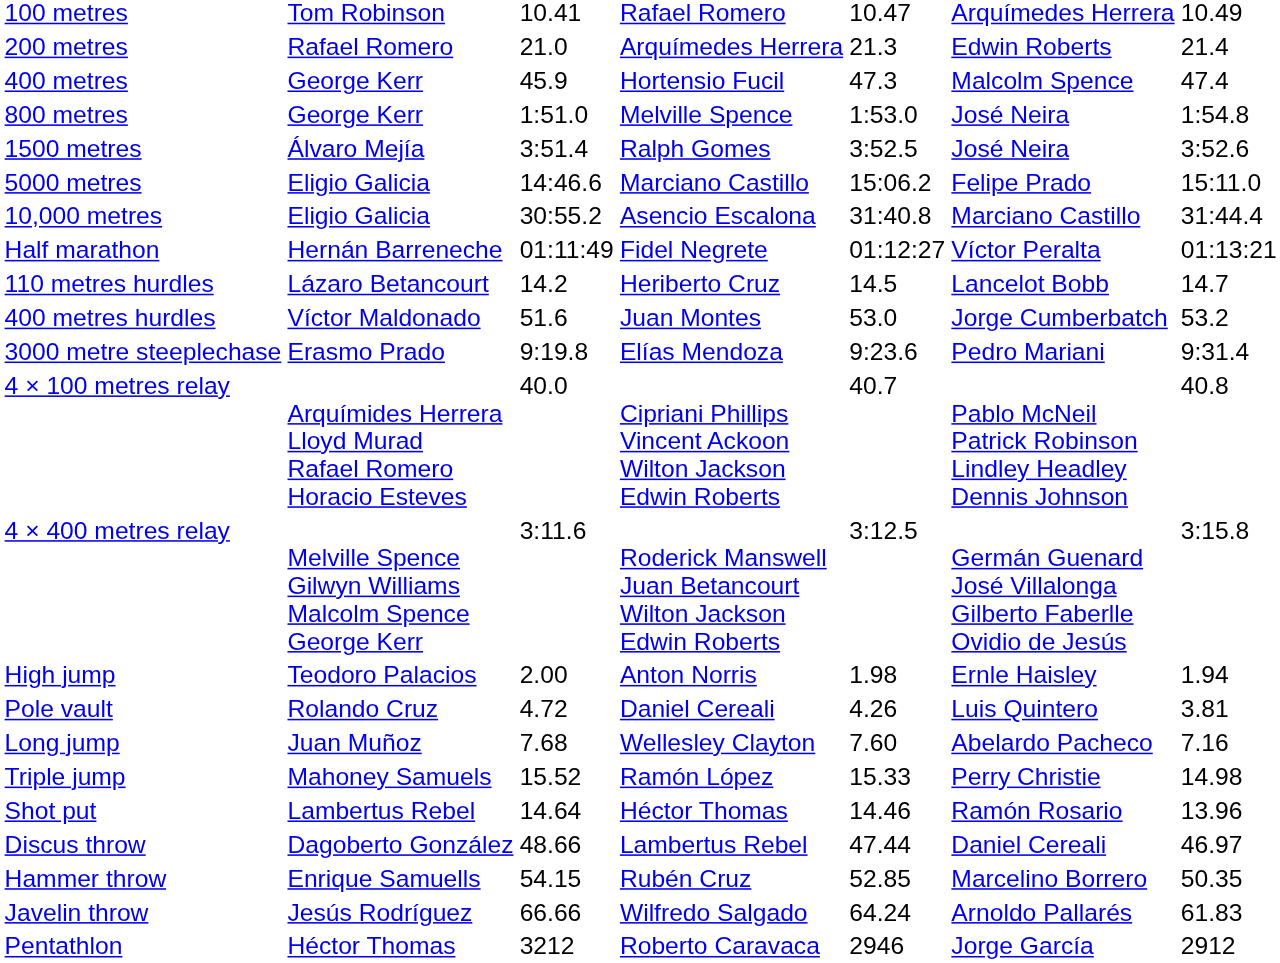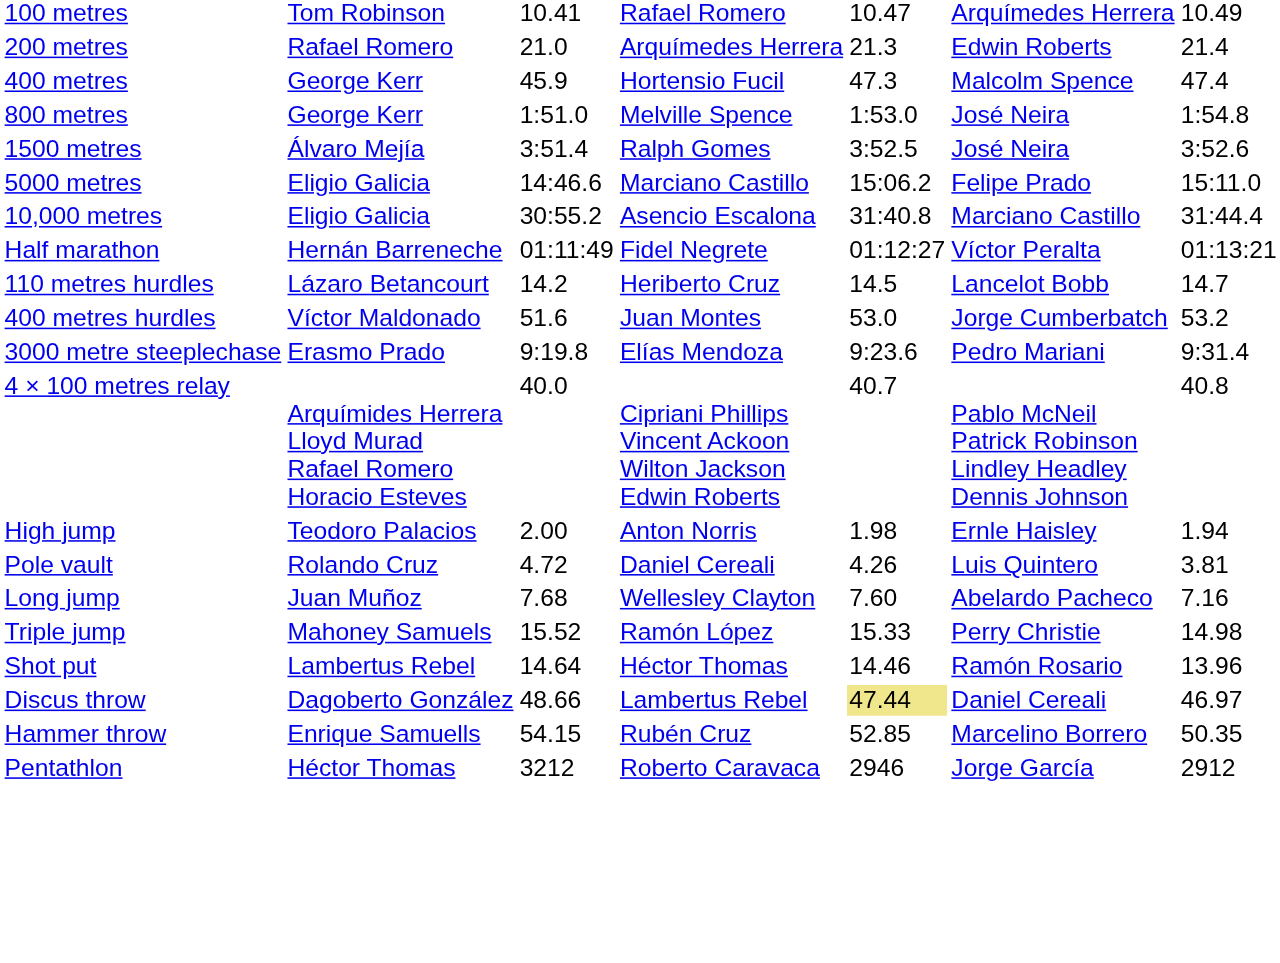 <table>
 <tr>
 <td><a href='#'>100 metres</a></td>
 <td><a href='#'>Tom Robinson</a><br> </td>
 <td>10.41</td>
 <td><a href='#'>Rafael Romero</a><br> </td>
 <td>10.47</td>
 <td><a href='#'>Arquímedes Herrera</a><br> </td>
 <td>10.49</td>
 </tr>
 <tr>
 <td><a href='#'>200 metres</a></td>
 <td><a href='#'>Rafael Romero</a><br> </td>
 <td>21.0</td>
 <td><a href='#'>Arquímedes Herrera</a><br> </td>
 <td>21.3</td>
 <td><a href='#'>Edwin Roberts</a><br> </td>
 <td>21.4</td>
 </tr>
 <tr>
 <td><a href='#'>400 metres</a></td>
 <td><a href='#'>George Kerr</a><br> </td>
 <td>45.9</td>
 <td><a href='#'>Hortensio Fucil</a><br> </td>
 <td>47.3</td>
 <td><a href='#'>Malcolm Spence</a><br> </td>
 <td>47.4</td>
 </tr>
 <tr>
 <td><a href='#'>800 metres</a></td>
 <td><a href='#'>George Kerr</a><br> </td>
 <td>1:51.0</td>
 <td><a href='#'>Melville Spence</a><br> </td>
 <td>1:53.0</td>
 <td><a href='#'>José Neira</a><br> </td>
 <td>1:54.8</td>
 </tr>
 <tr>
 <td><a href='#'>1500 metres</a></td>
 <td><a href='#'>Álvaro Mejía</a><br> </td>
 <td>3:51.4</td>
 <td><a href='#'>Ralph Gomes</a><br> </td>
 <td>3:52.5</td>
 <td><a href='#'>José Neira</a><br> </td>
 <td>3:52.6</td>
 </tr>
 <tr>
 <td><a href='#'>5000 metres</a></td>
 <td><a href='#'>Eligio Galicia</a><br> </td>
 <td>14:46.6</td>
 <td><a href='#'>Marciano Castillo</a><br> </td>
 <td>15:06.2</td>
 <td><a href='#'>Felipe Prado</a><br> </td>
 <td>15:11.0</td>
 </tr>
 <tr>
 <td><a href='#'>10,000 metres</a></td>
 <td><a href='#'>Eligio Galicia</a><br> </td>
 <td>30:55.2</td>
 <td><a href='#'>Asencio Escalona</a><br> </td>
 <td>31:40.8</td>
 <td><a href='#'>Marciano Castillo</a><br> </td>
 <td>31:44.4</td>
 </tr>
 <tr>
 <td><a href='#'>Half marathon</a></td>
 <td><a href='#'>Hernán Barreneche</a><br> </td>
 <td>01:11:49</td>
 <td><a href='#'>Fidel Negrete</a><br> </td>
 <td>01:12:27</td>
 <td><a href='#'>Víctor Peralta</a><br> </td>
 <td>01:13:21</td>
 </tr>
 <tr>
 <td><a href='#'>110 metres hurdles</a></td>
 <td><a href='#'>Lázaro Betancourt</a><br> </td>
 <td>14.2</td>
 <td><a href='#'>Heriberto Cruz</a><br> </td>
 <td>14.5</td>
 <td><a href='#'>Lancelot Bobb</a><br> </td>
 <td>14.7</td>
 </tr>
 <tr>
 <td><a href='#'>400 metres hurdles</a></td>
 <td><a href='#'>Víctor Maldonado</a><br> </td>
 <td>51.6</td>
 <td><a href='#'>Juan Montes</a><br> </td>
 <td>53.0</td>
 <td><a href='#'>Jorge Cumberbatch</a><br> </td>
 <td>53.2</td>
 </tr>
 <tr>
 <td><a href='#'>3000 metre steeplechase</a></td>
 <td><a href='#'>Erasmo Prado</a><br> </td>
 <td>9:19.8</td>
 <td><a href='#'>Elías Mendoza</a><br> </td>
 <td>9:23.6</td>
 <td><a href='#'>Pedro Mariani</a><br> </td>
 <td>9:31.4</td>
 </tr>
 <tr style="vertical-align:top;">
 <td><a href='#'>4 × 100 metres relay</a></td>
 <td><br> <a href='#'>Arquímides Herrera</a><br> <a href='#'>Lloyd Murad</a><br> <a href='#'>Rafael Romero</a><br> <a href='#'>Horacio Esteves</a></td>
 <td>40.0</td>
 <td><br> <a href='#'>Cipriani Phillips</a><br> <a href='#'>Vincent Ackoon</a><br> <a href='#'>Wilton Jackson</a><br> <a href='#'>Edwin Roberts</a></td>
 <td>40.7</td>
 <td><br> <a href='#'>Pablo McNeil</a><br> <a href='#'>Patrick Robinson</a><br> <a href='#'>Lindley Headley</a><br> <a href='#'>Dennis Johnson</a></td>
 <td>40.8</td>
 </tr>
-<tr style="vertical-align:top;">
-<td><a href='#'>4 × 400 metres relay</a></td>
-<td><br> <a href='#'>Melville Spence</a><br> <a href='#'>Gilwyn Williams</a><br> <a href='#'>Malcolm Spence</a><br> <a href='#'>George Kerr</a></td>
-<td>3:11.6</td>
-<td><br> <a href='#'>Roderick Manswell</a><br> <a href='#'>Juan Betancourt</a><br> <a href='#'>Wilton Jackson</a><br> <a href='#'>Edwin Roberts</a></td>
-<td>3:12.5</td>
-<td><br> <a href='#'>Germán Guenard</a><br> <a href='#'>José Villalonga</a><br> <a href='#'>Gilberto Faberlle</a><br> <a href='#'>Ovidio de Jesús</a></td>
-<td>3:15.8</td>
-</tr>
 <tr>
 <td><a href='#'>High jump</a></td>
 <td><a href='#'>Teodoro Palacios</a><br> </td>
 <td>2.00</td>
 <td><a href='#'>Anton Norris</a><br> </td>
 <td>1.98</td>
 <td><a href='#'>Ernle Haisley</a><br> </td>
 <td>1.94</td>
 </tr>
 <tr>
 <td><a href='#'>Pole vault</a></td>
 <td><a href='#'>Rolando Cruz</a><br> </td>
 <td>4.72</td>
 <td><a href='#'>Daniel Cereali</a><br> </td>
 <td>4.26</td>
 <td><a href='#'>Luis Quintero</a><br> </td>
 <td>3.81</td>
 </tr>
 <tr>
 <td><a href='#'>Long jump</a></td>
 <td><a href='#'>Juan Muñoz</a><br> </td>
 <td>7.68</td>
 <td><a href='#'>Wellesley Clayton</a><br> </td>
 <td>7.60</td>
 <td><a href='#'>Abelardo Pacheco</a><br> </td>
 <td>7.16</td>
 </tr>
 <tr>
 <td><a href='#'>Triple jump</a></td>
 <td><a href='#'>Mahoney Samuels</a><br> </td>
 <td>15.52</td>
 <td><a href='#'>Ramón López</a><br> </td>
 <td>15.33</td>
 <td><a href='#'>Perry Christie</a><br> </td>
 <td>14.98</td>
 </tr>
 <tr>
 <td><a href='#'>Shot put</a></td>
 <td><a href='#'>Lambertus Rebel</a><br> </td>
 <td>14.64</td>
 <td><a href='#'>Héctor Thomas</a><br> </td>
 <td>14.46</td>
 <td><a href='#'>Ramón Rosario</a><br> </td>
 <td>13.96</td>
 </tr>
 <tr>
 <td><a href='#'>Discus throw</a></td>
 <td><a href='#'>Dagoberto González</a><br> </td>
 <td>48.66</td>
 <td><a href='#'>Lambertus Rebel</a><br> </td>
-<td>47.44</td>
+<td style="background: khaki;">47.44</td>
 <td><a href='#'>Daniel Cereali</a><br> </td>
 <td>46.97</td>
 </tr>
 <tr>
 <td><a href='#'>Hammer throw</a></td>
 <td><a href='#'>Enrique Samuells</a><br> </td>
 <td>54.15</td>
 <td><a href='#'>Rubén Cruz</a><br> </td>
 <td>52.85</td>
 <td><a href='#'>Marcelino Borrero</a><br> </td>
 <td>50.35</td>
 </tr>
 <tr>
-<td><a href='#'>Javelin throw</a></td>
-<td><a href='#'>Jesús Rodríguez</a><br> </td>
-<td>66.66</td>
-<td><a href='#'>Wilfredo Salgado</a><br> </td>
-<td>64.24</td>
-<td><a href='#'>Arnoldo Pallarés</a><br> </td>
-<td>61.83</td>
-</tr>
-<tr>
 <td><a href='#'>Pentathlon</a></td>
 <td><a href='#'>Héctor Thomas</a><br> </td>
 <td>3212</td>
 <td><a href='#'>Roberto Caravaca</a><br> </td>
 <td>2946</td>
 <td><a href='#'>Jorge García</a><br> </td>
 <td>2912</td>
 </tr>
 </table>
